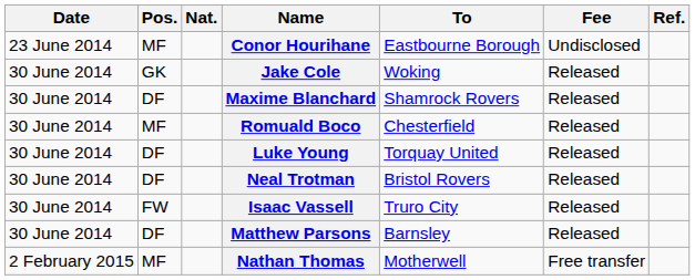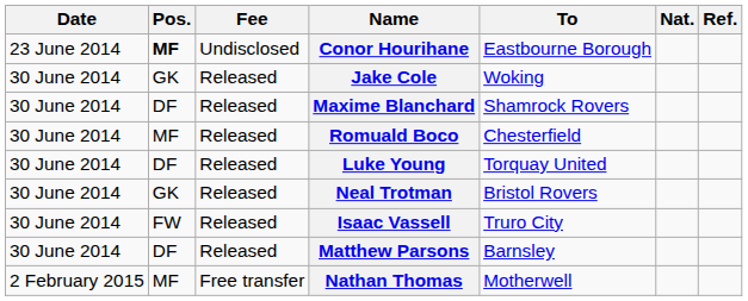 <table class="wikitable sortable plainrowheaders">
 <tr>
 <th scope=col>Date</th>
 <th scope=col>Pos.</th>
-<th scope=col>Nat.</th>
+<th scope=col>Fee</th>
 <th scope=col>Name</th>
 <th scope=col>To</th>
-<th scope=col>Fee</th>
+<th scope=col>Nat.</th>
 <th scope=col class=unsortable>Ref.</th>
 </tr>
 <tr>
 <td>23 June 2014</td>
-<td>MF</td>
-<td></td>
+<td><strong>MF</strong></td>
+<td>Undisclosed</td>
 <th scope=row><a href='#'>Conor Hourihane</a></th>
 <td><a href='#'>Eastbourne Borough</a></td>
-<td>Undisclosed</td>
+<td></td>
 <td></td>
 </tr>
 <tr>
 <td>30 June 2014</td>
 <td>GK</td>
-<td></td>
+<td>Released</td>
 <th scope=row><a href='#'>Jake Cole</a></th>
 <td><a href='#'>Woking</a></td>
-<td>Released</td>
+<td></td>
 <td></td>
 </tr>
 <tr>
 <td>30 June 2014</td>
 <td>DF</td>
-<td></td>
+<td>Released</td>
 <th scope=row><a href='#'>Maxime Blanchard</a></th>
 <td><a href='#'>Shamrock Rovers</a></td>
-<td>Released</td>
+<td></td>
 <td></td>
 </tr>
 <tr>
 <td>30 June 2014</td>
 <td>MF</td>
-<td></td>
+<td>Released</td>
 <th scope=row><a href='#'>Romuald Boco</a></th>
 <td><a href='#'>Chesterfield</a></td>
-<td>Released</td>
+<td></td>
 <td></td>
 </tr>
 <tr>
 <td>30 June 2014</td>
 <td>DF</td>
-<td></td>
+<td>Released</td>
 <th scope=row><a href='#'>Luke Young</a></th>
 <td><a href='#'>Torquay United</a></td>
+<td></td>
+<td></td>
+</tr>
+<tr>
+<td>30 June 2014</td>
+<td>GK</td>
 <td>Released</td>
+<th scope=row><a href='#'>Neal Trotman</a></th>
+<td><a href='#'>Bristol Rovers</a></td>
+<td></td>
+<td></td>
+</tr>
+<tr>
+<td>30 June 2014</td>
+<td>FW</td>
+<td>Released</td>
+<th scope=row><a href='#'>Isaac Vassell</a></th>
+<td><a href='#'>Truro City</a></td>
+<td></td>
 <td></td>
 </tr>
 <tr>
 <td>30 June 2014</td>
 <td>DF</td>
-<td></td>
-<th scope=row><a href='#'>Neal Trotman</a></th>
-<td><a href='#'>Bristol Rovers</a></td>
 <td>Released</td>
-<td></td>
-</tr>
-<tr>
-<td>30 June 2014</td>
-<td>FW</td>
-<td></td>
-<th scope=row><a href='#'>Isaac Vassell</a></th>
-<td><a href='#'>Truro City</a></td>
-<td>Released</td>
-<td></td>
-</tr>
-<tr>
-<td>30 June 2014</td>
-<td>DF</td>
-<td></td>
 <th scope=row><a href='#'>Matthew Parsons</a></th>
 <td><a href='#'>Barnsley</a></td>
-<td>Released</td>
+<td></td>
 <td></td>
 </tr>
 <tr>
 <td>2 February 2015</td>
 <td>MF</td>
-<td></td>
+<td>Free transfer</td>
 <th scope=row><a href='#'>Nathan Thomas</a></th>
 <td><a href='#'>Motherwell</a></td>
-<td>Free transfer</td>
+<td></td>
 <td></td>
 </tr>
 </table>
